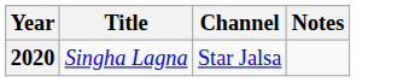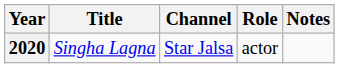 <table class="wikitable plainrowheaders">
 <tr>
 <th>Year</th>
 <th>Title</th>
 <th>Channel</th>
+<th>Role</th>
 <th>Notes</th>
 </tr>
 <tr>
 <th scope="row">2020</th>
 <td><em><a href='#'>Singha Lagna</a></em> </td>
 <td><a href='#'>Star Jalsa</a></td>
+<td>actor</td>
 <td></td>
 </tr>
 </table>
